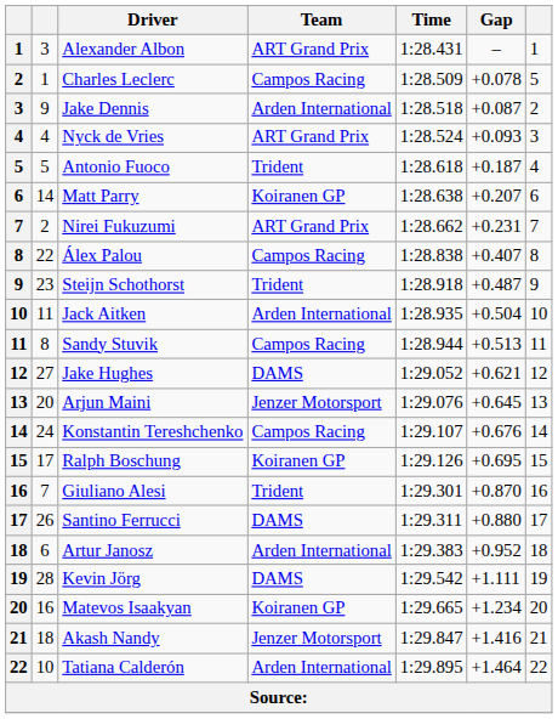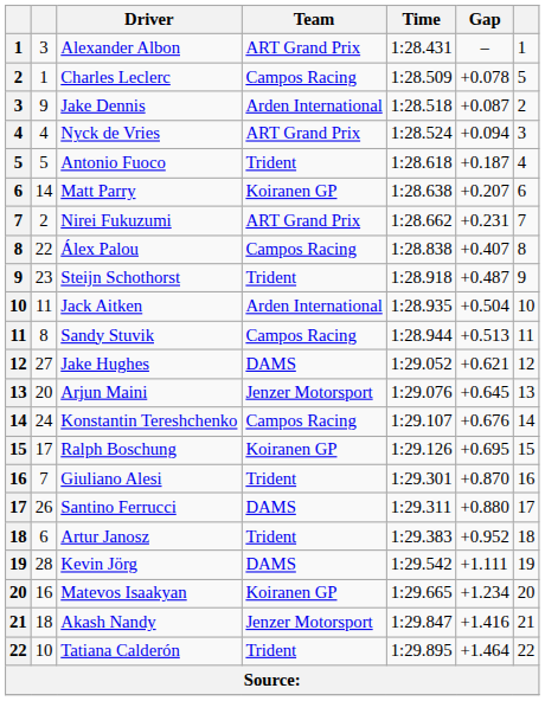 <table class="wikitable" style="font-size:85%">
 <tr>
 <th></th>
 <th></th>
 <th>Driver</th>
 <th>Team</th>
 <th>Time</th>
 <th>Gap</th>
 <th></th>
 </tr>
 <tr>
 <th>1</th>
 <td align="center">3</td>
 <td> <a href='#'>Alexander Albon</a></td>
 <td><a href='#'>ART Grand Prix</a></td>
 <td>1:28.431</td>
 <td align="center">–</td>
 <td>1</td>
 </tr>
 <tr>
 <th>2</th>
 <td align="center">1</td>
 <td> <a href='#'>Charles Leclerc</a></td>
 <td><a href='#'>Campos Racing</a></td>
 <td>1:28.509</td>
 <td>+0.078</td>
 <td>5 </td>
 </tr>
 <tr>
 <th>3</th>
 <td align="center">9</td>
 <td> <a href='#'>Jake Dennis</a></td>
 <td><a href='#'>Arden International</a></td>
 <td>1:28.518</td>
 <td>+0.087</td>
 <td>2</td>
 </tr>
 <tr>
 <th>4</th>
 <td align="center">4</td>
 <td> <a href='#'>Nyck de Vries</a></td>
 <td><a href='#'>ART Grand Prix</a></td>
 <td>1:28.524</td>
-<td>+0.093</td>
+<td>+0.094</td>
 <td>3</td>
 </tr>
 <tr>
 <th>5</th>
 <td align="center">5</td>
 <td> <a href='#'>Antonio Fuoco</a></td>
 <td><a href='#'>Trident</a></td>
 <td>1:28.618</td>
 <td>+0.187</td>
 <td>4</td>
 </tr>
 <tr>
 <th>6</th>
 <td align="center">14</td>
 <td> <a href='#'>Matt Parry</a></td>
 <td><a href='#'>Koiranen GP</a></td>
 <td>1:28.638</td>
 <td>+0.207</td>
 <td>6</td>
 </tr>
 <tr>
 <th>7</th>
 <td align="center">2</td>
 <td> <a href='#'>Nirei Fukuzumi</a></td>
 <td><a href='#'>ART Grand Prix</a></td>
 <td>1:28.662</td>
 <td>+0.231</td>
 <td>7</td>
 </tr>
 <tr>
 <th>8</th>
 <td align="center">22</td>
 <td> <a href='#'>Álex Palou</a></td>
 <td><a href='#'>Campos Racing</a></td>
 <td>1:28.838</td>
 <td>+0.407</td>
 <td>8</td>
 </tr>
 <tr>
 <th>9</th>
 <td align="center">23</td>
 <td> <a href='#'>Steijn Schothorst</a></td>
 <td><a href='#'>Trident</a></td>
 <td>1:28.918</td>
 <td>+0.487</td>
 <td>9</td>
 </tr>
 <tr>
 <th>10</th>
 <td align="center">11</td>
 <td> <a href='#'>Jack Aitken</a></td>
 <td><a href='#'>Arden International</a></td>
 <td>1:28.935</td>
 <td>+0.504</td>
 <td>10</td>
 </tr>
 <tr>
 <th>11</th>
 <td align="center">8</td>
 <td> <a href='#'>Sandy Stuvik</a></td>
 <td><a href='#'>Campos Racing</a></td>
 <td>1:28.944</td>
 <td>+0.513</td>
 <td>11</td>
 </tr>
 <tr>
 <th>12</th>
 <td align="center">27</td>
 <td> <a href='#'>Jake Hughes</a></td>
 <td><a href='#'>DAMS</a></td>
 <td>1:29.052</td>
 <td>+0.621</td>
 <td>12</td>
 </tr>
 <tr>
 <th>13</th>
 <td align="center">20</td>
 <td> <a href='#'>Arjun Maini</a></td>
 <td><a href='#'>Jenzer Motorsport</a></td>
 <td>1:29.076</td>
 <td>+0.645</td>
 <td>13</td>
 </tr>
 <tr>
 <th>14</th>
 <td align="center">24</td>
 <td> <a href='#'>Konstantin Tereshchenko</a></td>
 <td><a href='#'>Campos Racing</a></td>
 <td>1:29.107</td>
 <td>+0.676</td>
 <td>14</td>
 </tr>
 <tr>
 <th>15</th>
 <td align="center">17</td>
 <td> <a href='#'>Ralph Boschung</a></td>
 <td><a href='#'>Koiranen GP</a></td>
 <td>1:29.126</td>
 <td>+0.695</td>
 <td>15</td>
 </tr>
 <tr>
 <th>16</th>
 <td align="center">7</td>
 <td> <a href='#'>Giuliano Alesi</a></td>
 <td><a href='#'>Trident</a></td>
 <td>1:29.301</td>
 <td>+0.870</td>
 <td>16</td>
 </tr>
 <tr>
 <th>17</th>
 <td align="center">26</td>
 <td> <a href='#'>Santino Ferrucci</a></td>
 <td><a href='#'>DAMS</a></td>
 <td>1:29.311</td>
 <td>+0.880</td>
 <td>17</td>
 </tr>
 <tr>
 <th>18</th>
 <td align="center">6</td>
 <td> <a href='#'>Artur Janosz</a></td>
-<td><a href='#'>Arden International</a></td>
+<td><a href='#'>Trident</a></td>
 <td>1:29.383</td>
 <td>+0.952</td>
 <td>18</td>
 </tr>
 <tr>
 <th>19</th>
 <td align="center">28</td>
 <td> <a href='#'>Kevin Jörg</a></td>
 <td><a href='#'>DAMS</a></td>
 <td>1:29.542</td>
 <td>+1.111</td>
 <td>19</td>
 </tr>
 <tr>
 <th>20</th>
 <td align="center">16</td>
 <td> <a href='#'>Matevos Isaakyan</a></td>
 <td><a href='#'>Koiranen GP</a></td>
 <td>1:29.665</td>
 <td>+1.234</td>
 <td>20</td>
 </tr>
 <tr>
 <th>21</th>
 <td align="center">18</td>
 <td> <a href='#'>Akash Nandy</a></td>
 <td><a href='#'>Jenzer Motorsport</a></td>
 <td>1:29.847</td>
 <td>+1.416</td>
 <td>21</td>
 </tr>
 <tr>
 <th>22</th>
 <td align="center">10</td>
 <td> <a href='#'>Tatiana Calderón</a></td>
-<td><a href='#'>Arden International</a></td>
+<td><a href='#'>Trident</a></td>
 <td>1:29.895</td>
 <td>+1.464</td>
 <td>22</td>
 </tr>
 <tr>
 <th colspan="7">Source:</th>
 </tr>
 <tr>
 </tr>
 </table>
